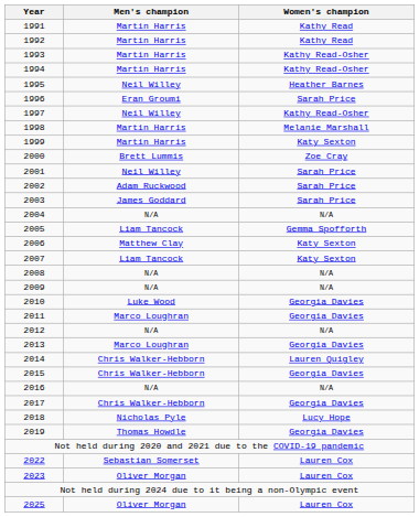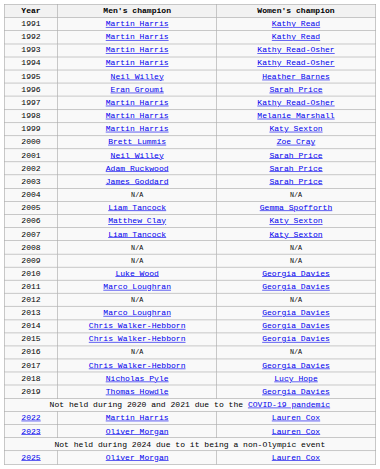 <table class="wikitable" style="text-align:center">
 <tr>
 <th width=80>Year</th>
 <th width=250>Men's champion</th>
 <th width=250>Women's champion</th>
 </tr>
 <tr>
 <td>1991</td>
 <td><a href='#'>Martin Harris</a></td>
 <td><a href='#'>Kathy Read</a></td>
 </tr>
 <tr>
 <td>1992</td>
 <td><a href='#'>Martin Harris</a></td>
 <td><a href='#'>Kathy Read</a></td>
 </tr>
 <tr>
 <td>1993</td>
 <td><a href='#'>Martin Harris</a></td>
 <td><a href='#'>Kathy Read-Osher</a></td>
 </tr>
 <tr>
 <td>1994</td>
 <td><a href='#'>Martin Harris</a></td>
 <td><a href='#'>Kathy Read-Osher</a></td>
 </tr>
 <tr>
 <td>1995</td>
 <td><a href='#'>Neil Willey</a></td>
 <td><a href='#'>Heather Barnes</a></td>
 </tr>
 <tr>
 <td>1996</td>
 <td><a href='#'>Eran Groumi</a></td>
 <td><a href='#'>Sarah Price</a></td>
 </tr>
 <tr>
 <td>1997</td>
-<td><a href='#'>Neil Willey</a></td>
+<td><a href='#'>Martin Harris</a></td>
 <td><a href='#'>Kathy Read-Osher</a></td>
 </tr>
 <tr>
 <td>1998</td>
 <td><a href='#'>Martin Harris</a></td>
 <td><a href='#'>Melanie Marshall</a></td>
 </tr>
 <tr>
 <td>1999</td>
 <td><a href='#'>Martin Harris</a></td>
 <td><a href='#'>Katy Sexton</a></td>
 </tr>
 <tr>
 <td>2000</td>
 <td><a href='#'>Brett Lummis</a></td>
 <td><a href='#'>Zoe Cray</a></td>
 </tr>
 <tr>
 <td>2001</td>
 <td><a href='#'>Neil Willey</a></td>
 <td><a href='#'>Sarah Price</a></td>
 </tr>
 <tr>
 <td>2002</td>
 <td><a href='#'>Adam Ruckwood</a></td>
 <td><a href='#'>Sarah Price</a></td>
 </tr>
 <tr>
 <td>2003</td>
 <td><a href='#'>James Goddard</a></td>
 <td><a href='#'>Sarah Price</a></td>
 </tr>
 <tr>
 <td>2004</td>
 <td><small>N/A</small></td>
 <td><small>N/A</small></td>
 </tr>
 <tr>
 <td>2005</td>
 <td><a href='#'>Liam Tancock</a></td>
 <td><a href='#'>Gemma Spofforth</a></td>
 </tr>
 <tr>
 <td>2006</td>
 <td><a href='#'>Matthew Clay</a></td>
 <td><a href='#'>Katy Sexton</a></td>
 </tr>
 <tr>
 <td>2007</td>
 <td><a href='#'>Liam Tancock</a></td>
 <td><a href='#'>Katy Sexton</a></td>
 </tr>
 <tr>
 <td>2008</td>
 <td><small>N/A</small></td>
 <td><small>N/A</small></td>
 </tr>
 <tr>
 <td>2009</td>
 <td><small>N/A</small></td>
 <td><small>N/A</small></td>
 </tr>
 <tr>
 <td>2010</td>
 <td><a href='#'>Luke Wood</a></td>
 <td><a href='#'>Georgia Davies</a></td>
 </tr>
 <tr>
 <td>2011</td>
 <td><a href='#'>Marco Loughran</a></td>
 <td><a href='#'>Georgia Davies</a></td>
 </tr>
 <tr>
 <td>2012</td>
 <td><small>N/A</small></td>
 <td><small>N/A</small></td>
 </tr>
 <tr>
 <td>2013</td>
 <td><a href='#'>Marco Loughran</a></td>
 <td><a href='#'>Georgia Davies</a></td>
 </tr>
 <tr>
 <td>2014</td>
 <td><a href='#'>Chris Walker-Hebborn</a></td>
-<td><a href='#'>Lauren Quigley</a></td>
+<td><a href='#'>Georgia Davies</a></td>
 </tr>
 <tr>
 <td>2015</td>
 <td><a href='#'>Chris Walker-Hebborn</a></td>
 <td><a href='#'>Georgia Davies</a></td>
 </tr>
 <tr>
 <td>2016</td>
 <td><small>N/A</small></td>
 <td><small>N/A</small></td>
 </tr>
 <tr>
 <td>2017</td>
 <td><a href='#'>Chris Walker-Hebborn</a></td>
 <td><a href='#'>Georgia Davies</a></td>
 </tr>
 <tr>
 <td>2018</td>
 <td><a href='#'>Nicholas Pyle</a></td>
 <td><a href='#'>Lucy Hope</a></td>
 </tr>
 <tr>
 <td>2019</td>
 <td><a href='#'>Thomas Howdle</a></td>
 <td><a href='#'>Georgia Davies</a></td>
 </tr>
 <tr>
 <td colspan=4>Not held during 2020 and 2021 due to the <a href='#'>COVID-19 pandemic</a></td>
 </tr>
 <tr>
 <td><a href='#'>2022</a></td>
-<td><a href='#'>Sebastian Somerset</a></td>
+<td><a href='#'>Martin Harris</a></td>
 <td><a href='#'>Lauren Cox</a></td>
 </tr>
 <tr>
 <td><a href='#'>2023</a></td>
 <td><a href='#'>Oliver Morgan</a></td>
 <td><a href='#'>Lauren Cox</a></td>
 </tr>
 <tr>
 <td colspan=4>Not held during 2024 due to it being a non-Olympic event</td>
 </tr>
 <tr>
 <td><a href='#'>2025</a></td>
 <td><a href='#'>Oliver Morgan</a></td>
 <td><a href='#'>Lauren Cox</a></td>
 </tr>
 </table>
